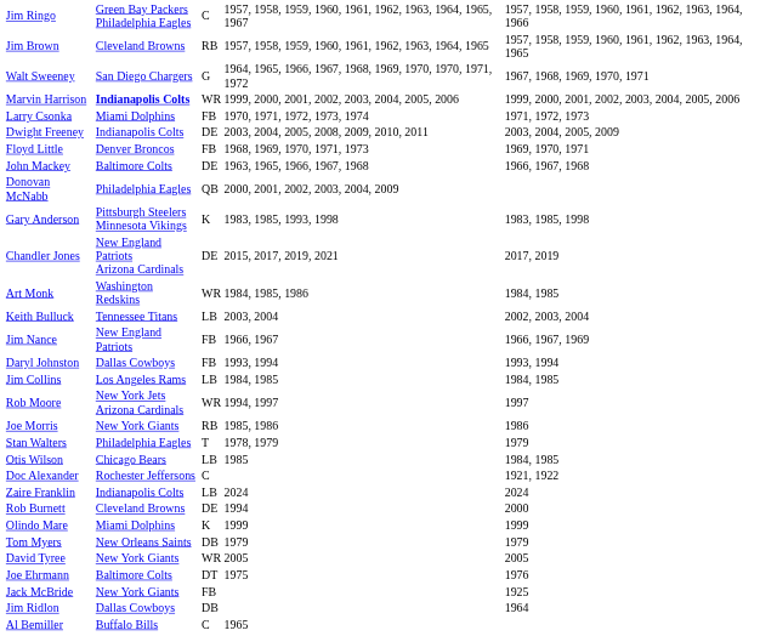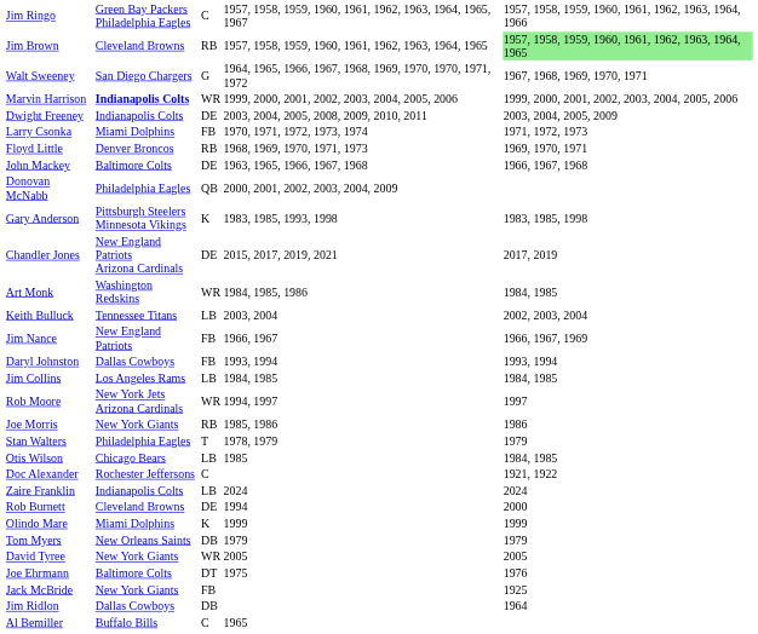 <table style="border:'1' 'solid' 'gray' " width="1000">
 <tr>
 </tr>
 <tr>
 <td><a href='#'>Jim Ringo</a></td>
 <td><a href='#'>Green Bay Packers</a><br><a href='#'>Philadelphia Eagles</a></td>
 <td>C</td>
 <td>1957, 1958, 1959, 1960, 1961, 1962, 1963, 1964, 1965, 1967</td>
 <td>1957, 1958, 1959, 1960, 1961, 1962, 1963, 1964, 1966</td>
 </tr>
 <tr>
 <td><a href='#'>Jim Brown</a></td>
 <td><a href='#'>Cleveland Browns</a></td>
 <td>RB</td>
 <td>1957, 1958, 1959, 1960, 1961, 1962, 1963, 1964, 1965</td>
-<td>1957, 1958, 1959, 1960, 1961, 1962, 1963, 1964, 1965</td>
+<td style="background: lightgreen;">1957, 1958, 1959, 1960, 1961, 1962, 1963, 1964, 1965</td>
 </tr>
 <tr>
 <td><a href='#'>Walt Sweeney</a></td>
 <td><a href='#'>San Diego Chargers</a></td>
 <td>G</td>
 <td>1964, 1965, 1966, 1967, 1968, 1969, 1970, 1970, 1971, 1972</td>
 <td>1967, 1968, 1969, 1970, 1971</td>
 </tr>
 <tr>
 <td><a href='#'>Marvin Harrison</a></td>
 <td><strong><a href='#'>Indianapolis Colts</a></strong></td>
 <td>WR</td>
 <td>1999, 2000, 2001, 2002, 2003, 2004, 2005, 2006</td>
 <td>1999, 2000, 2001, 2002, 2003, 2004, 2005, 2006</td>
 </tr>
 <tr>
+<td><a href='#'>Dwight Freeney</a></td>
+<td><a href='#'>Indianapolis Colts</a></td>
+<td>DE</td>
+<td>2003, 2004, 2005, 2008, 2009, 2010, 2011</td>
+<td>2003, 2004, 2005, 2009</td>
+</tr>
+<tr>
 <td><a href='#'>Larry Csonka</a></td>
 <td><a href='#'>Miami Dolphins</a></td>
 <td>FB</td>
 <td>1970, 1971, 1972, 1973, 1974</td>
 <td>1971, 1972, 1973</td>
 </tr>
 <tr>
-<td><a href='#'>Dwight Freeney</a></td>
-<td><a href='#'>Indianapolis Colts</a></td>
-<td>DE</td>
-<td>2003, 2004, 2005, 2008, 2009, 2010, 2011</td>
-<td>2003, 2004, 2005, 2009</td>
-</tr>
-<tr>
 <td><a href='#'>Floyd Little</a></td>
 <td><a href='#'>Denver Broncos</a></td>
-<td>FB</td>
+<td>RB</td>
 <td>1968, 1969, 1970, 1971, 1973</td>
 <td>1969, 1970, 1971</td>
 </tr>
 <tr>
 <td><a href='#'>John Mackey</a></td>
 <td><a href='#'>Baltimore Colts</a></td>
 <td>DE</td>
 <td>1963, 1965, 1966, 1967, 1968</td>
 <td>1966, 1967, 1968</td>
 </tr>
 <tr>
 <td><a href='#'>Donovan McNabb</a></td>
 <td><a href='#'>Philadelphia Eagles</a></td>
 <td>QB</td>
 <td>2000, 2001, 2002, 2003, 2004, 2009</td>
 <td></td>
 </tr>
 <tr>
 <td><a href='#'>Gary Anderson</a></td>
 <td><a href='#'>Pittsburgh Steelers</a><br><a href='#'>Minnesota Vikings</a></td>
 <td>K</td>
 <td>1983, 1985, 1993, 1998</td>
 <td>1983, 1985, 1998</td>
 </tr>
 <tr>
 <td><a href='#'>Chandler Jones</a></td>
 <td><a href='#'>New England Patriots</a><br><a href='#'>Arizona Cardinals</a></td>
 <td>DE</td>
 <td>2015, 2017, 2019, 2021</td>
 <td>2017, 2019</td>
 </tr>
 <tr>
 <td><a href='#'>Art Monk</a></td>
 <td><a href='#'>Washington Redskins</a></td>
 <td>WR</td>
 <td>1984, 1985, 1986</td>
 <td>1984, 1985</td>
 </tr>
 <tr>
 <td><a href='#'>Keith Bulluck</a></td>
 <td><a href='#'>Tennessee Titans</a></td>
 <td>LB</td>
 <td>2003, 2004</td>
 <td>2002, 2003, 2004</td>
 </tr>
 <tr>
 <td><a href='#'>Jim Nance</a></td>
 <td><a href='#'>New England Patriots</a></td>
 <td>FB</td>
 <td>1966, 1967</td>
 <td>1966, 1967, 1969</td>
 </tr>
 <tr>
 <td><a href='#'>Daryl Johnston</a></td>
 <td><a href='#'>Dallas Cowboys</a></td>
 <td>FB</td>
 <td>1993, 1994</td>
 <td>1993, 1994</td>
 </tr>
 <tr>
 <td><a href='#'>Jim Collins</a></td>
 <td><a href='#'>Los Angeles Rams</a></td>
 <td>LB</td>
 <td>1984, 1985</td>
 <td>1984, 1985</td>
 </tr>
 <tr>
 <td><a href='#'>Rob Moore</a></td>
 <td><a href='#'>New York Jets</a><br><a href='#'>Arizona Cardinals</a></td>
 <td>WR</td>
 <td>1994, 1997</td>
 <td>1997</td>
 </tr>
 <tr>
 <td><a href='#'>Joe Morris</a></td>
 <td><a href='#'>New York Giants</a></td>
 <td>RB</td>
 <td>1985, 1986</td>
 <td>1986</td>
 </tr>
 <tr>
 <td><a href='#'>Stan Walters</a></td>
 <td><a href='#'>Philadelphia Eagles</a></td>
 <td>T</td>
 <td>1978, 1979</td>
 <td>1979</td>
 </tr>
 <tr>
 <td><a href='#'>Otis Wilson</a></td>
 <td><a href='#'>Chicago Bears</a></td>
 <td>LB</td>
 <td>1985</td>
 <td>1984, 1985</td>
 </tr>
 <tr>
 <td><a href='#'>Doc Alexander</a></td>
 <td><a href='#'>Rochester Jeffersons</a></td>
 <td>C</td>
 <td></td>
 <td>1921, 1922</td>
 </tr>
 <tr>
 <td><a href='#'>Zaire Franklin</a></td>
 <td><a href='#'>Indianapolis Colts</a></td>
 <td>LB</td>
 <td>2024</td>
 <td>2024</td>
 </tr>
 <tr>
 <td><a href='#'>Rob Burnett</a></td>
 <td><a href='#'>Cleveland Browns</a></td>
 <td>DE</td>
 <td>1994</td>
 <td>2000</td>
 </tr>
 <tr>
 <td><a href='#'>Olindo Mare</a></td>
 <td><a href='#'>Miami Dolphins</a></td>
 <td>K</td>
 <td>1999</td>
 <td>1999</td>
 </tr>
 <tr>
 <td><a href='#'>Tom Myers</a></td>
 <td><a href='#'>New Orleans Saints</a></td>
 <td>DB</td>
 <td>1979</td>
 <td>1979</td>
 </tr>
 <tr>
 <td><a href='#'>David Tyree</a></td>
 <td><a href='#'>New York Giants</a></td>
 <td>WR</td>
 <td>2005</td>
 <td>2005</td>
 </tr>
 <tr>
 <td><a href='#'>Joe Ehrmann</a></td>
 <td><a href='#'>Baltimore Colts</a></td>
 <td>DT</td>
 <td>1975</td>
 <td>1976</td>
 </tr>
 <tr>
 <td><a href='#'>Jack McBride</a></td>
 <td><a href='#'>New York Giants</a></td>
 <td>FB</td>
 <td></td>
 <td>1925</td>
 </tr>
 <tr>
 <td><a href='#'>Jim Ridlon</a></td>
 <td><a href='#'>Dallas Cowboys</a></td>
 <td>DB</td>
 <td></td>
 <td>1964</td>
 </tr>
 <tr>
 <td><a href='#'>Al Bemiller</a></td>
 <td><a href='#'>Buffalo Bills</a></td>
 <td>C</td>
 <td>1965</td>
 <td></td>
 </tr>
 </table>
